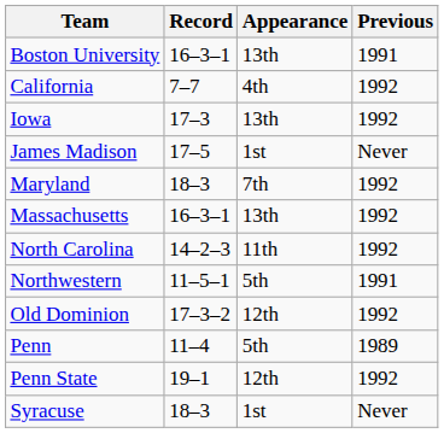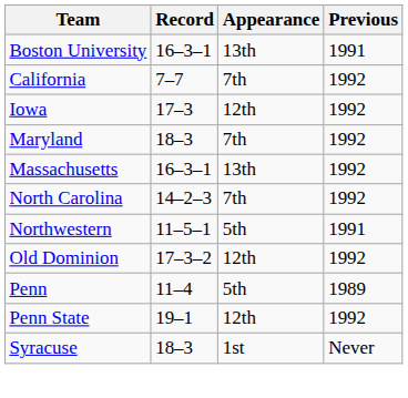 <table class="wikitable sortable">
 <tr>
 <th>Team</th>
 <th>Record</th>
 <th>Appearance</th>
 <th>Previous</th>
 </tr>
 <tr>
 <td><a href='#'>Boston University</a></td>
 <td>16–3–1</td>
 <td>13th</td>
 <td>1991</td>
 </tr>
 <tr>
 <td><a href='#'>California</a></td>
 <td>7–7</td>
-<td>4th</td>
+<td>7th</td>
 <td>1992</td>
 </tr>
 <tr>
 <td><a href='#'>Iowa</a></td>
 <td>17–3</td>
-<td>13th</td>
+<td>12th</td>
 <td>1992</td>
-</tr>
-<tr>
-<td><a href='#'>James Madison</a></td>
-<td>17–5</td>
-<td>1st</td>
-<td>Never</td>
 </tr>
 <tr>
 <td><a href='#'>Maryland</a></td>
 <td>18–3</td>
 <td>7th</td>
 <td>1992</td>
 </tr>
 <tr>
 <td><a href='#'>Massachusetts</a></td>
 <td>16–3–1</td>
 <td>13th</td>
 <td>1992</td>
 </tr>
 <tr>
 <td><a href='#'>North Carolina</a></td>
 <td>14–2–3</td>
-<td>11th</td>
+<td>7th</td>
 <td>1992</td>
 </tr>
 <tr>
 <td><a href='#'>Northwestern</a></td>
 <td>11–5–1</td>
 <td>5th</td>
 <td>1991</td>
 </tr>
 <tr>
 <td><a href='#'>Old Dominion</a></td>
 <td>17–3–2</td>
 <td>12th</td>
 <td>1992</td>
 </tr>
 <tr>
 <td><a href='#'>Penn</a></td>
 <td>11–4</td>
 <td>5th</td>
 <td>1989</td>
 </tr>
 <tr>
 <td><a href='#'>Penn State</a></td>
 <td>19–1</td>
 <td>12th</td>
 <td>1992</td>
 </tr>
 <tr>
 <td><a href='#'>Syracuse</a></td>
 <td>18–3</td>
 <td>1st</td>
 <td>Never</td>
 </tr>
 </table>
